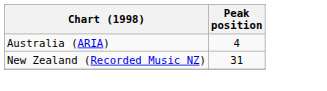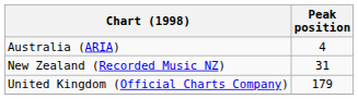 <table class="wikitable sortable">
 <tr>
 <th>Chart (1998)</th>
 <th>Peak<br>position</th>
 </tr>
 <tr>
 <td>Australia (<a href='#'>ARIA</a>)</td>
 <td align="center">4</td>
 </tr>
 <tr>
 <td>New Zealand (<a href='#'>Recorded Music NZ</a>)</td>
 <td align="center">31</td>
 </tr>
 <tr>
+<td>United Kingdom (<a href='#'>Official Charts Company</a>)</td>
+<td align="center">179</td>
+</tr>
+<tr>
 </tr>
 </table>
